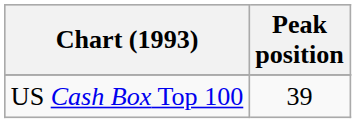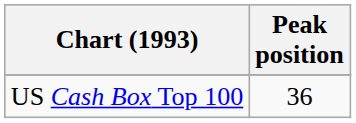 <table class="wikitable sortable">
 <tr>
 <th style="text-align:center;">Chart (1993)</th>
 <th style="text-align:center;">Peak<br>position</th>
 </tr>
 <tr>
 </tr>
 <tr>
 </tr>
 <tr>
 </tr>
 <tr>
 <td>US <a href='#'><em>Cash Box</em> Top 100</a></td>
-<td style="text-align:center">39</td>
+<td style="text-align:center">36</td>
 </tr>
 </table>
